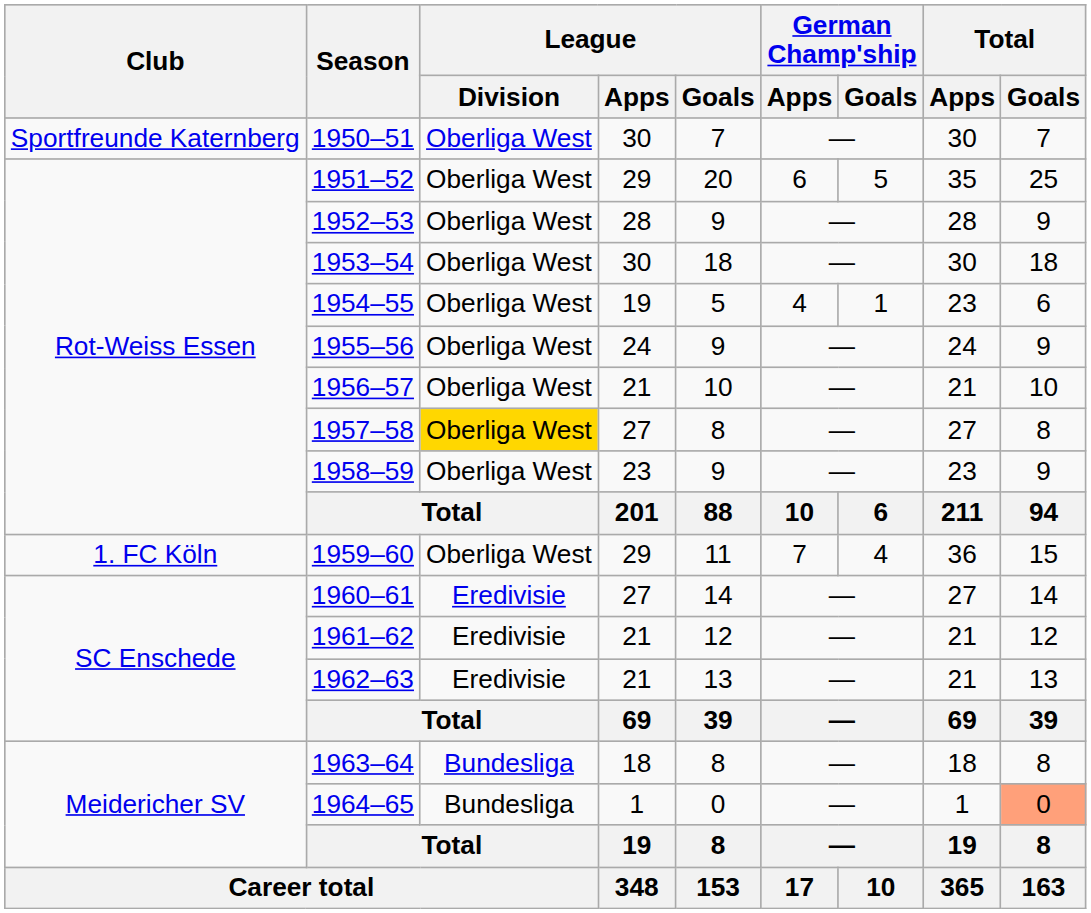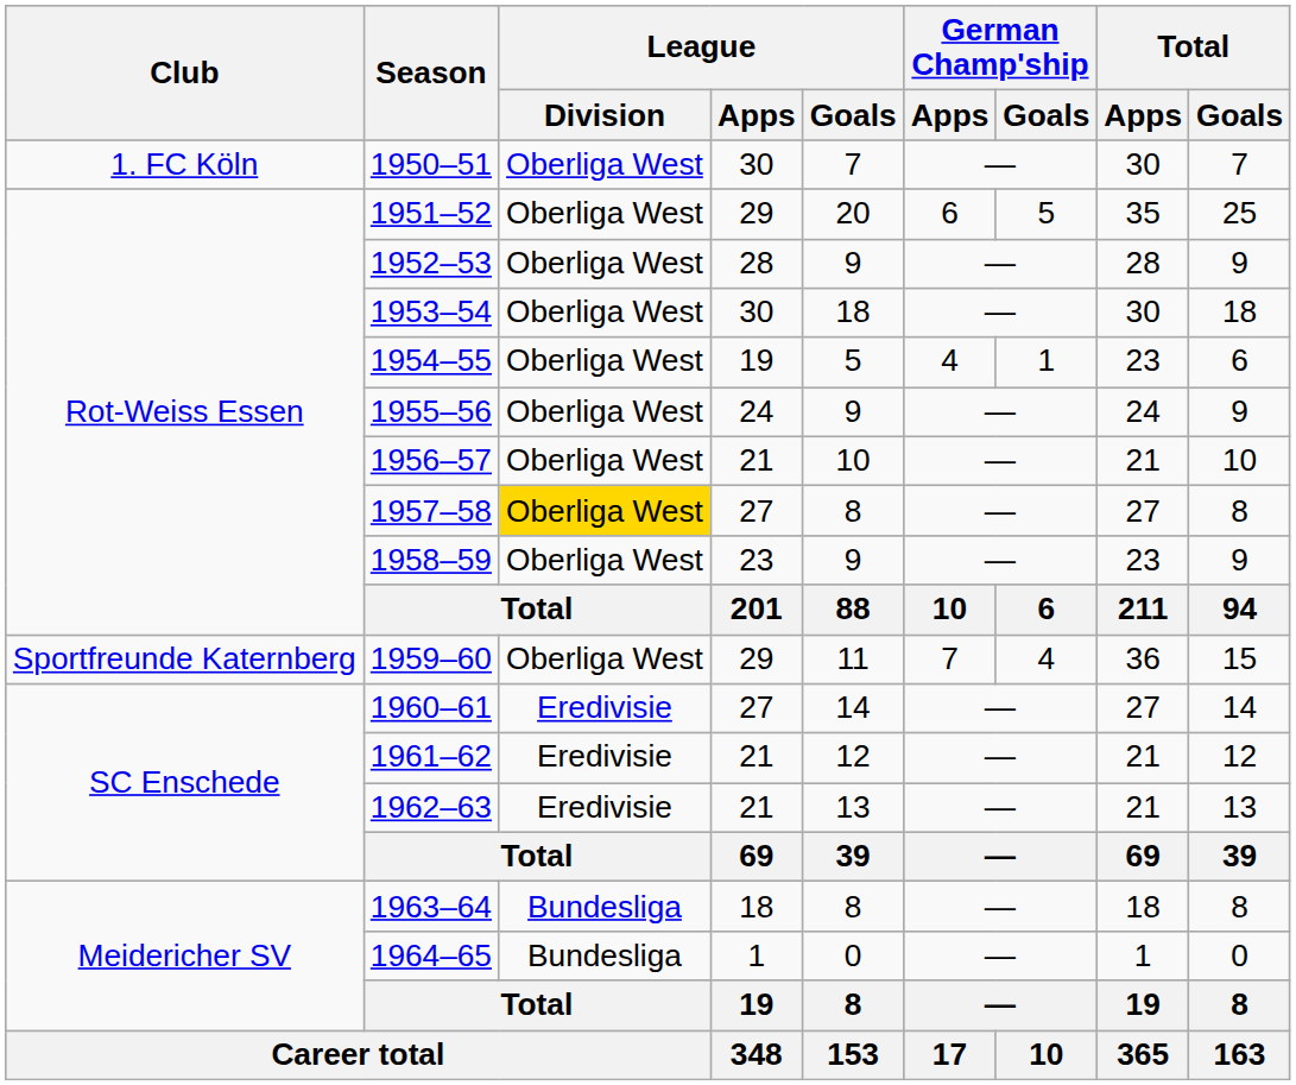 <table class="wikitable" style="text-align:center">
 <tr>
 <th rowspan="2">Club</th>
 <th rowspan="2">Season</th>
 <th colspan="3">League</th>
 <th colspan="2"><a href='#'>German<br>Champ'ship</a></th>
 <th colspan="2">Total</th>
 </tr>
 <tr>
 <th>Division</th>
 <th>Apps</th>
 <th>Goals</th>
 <th>Apps</th>
 <th>Goals</th>
 <th>Apps</th>
 <th>Goals</th>
 </tr>
 <tr>
-<td><a href='#'>Sportfreunde Katernberg</a></td>
+<td><a href='#'>1. FC Köln</a></td>
 <td><a href='#'>1950–51</a></td>
 <td><a href='#'>Oberliga West</a></td>
 <td>30</td>
 <td>7</td>
 <td colspan="2">—</td>
 <td>30</td>
 <td>7</td>
 </tr>
 <tr>
 <td rowspan="9"><a href='#'>Rot-Weiss Essen</a></td>
 <td><a href='#'>1951–52</a></td>
 <td>Oberliga West</td>
 <td>29</td>
 <td>20</td>
 <td>6</td>
 <td>5</td>
 <td>35</td>
 <td>25</td>
 </tr>
 <tr>
 <td><a href='#'>1952–53</a></td>
 <td>Oberliga West</td>
 <td>28</td>
 <td>9</td>
 <td colspan="2">—</td>
 <td>28</td>
 <td>9</td>
 </tr>
 <tr>
 <td><a href='#'>1953–54</a></td>
 <td>Oberliga West</td>
 <td>30</td>
 <td>18</td>
 <td colspan="2">—</td>
 <td>30</td>
 <td>18</td>
 </tr>
 <tr>
 <td><a href='#'>1954–55</a></td>
 <td>Oberliga West</td>
 <td>19</td>
 <td>5</td>
 <td>4</td>
 <td>1</td>
 <td>23</td>
 <td>6</td>
 </tr>
 <tr>
 <td><a href='#'>1955–56</a></td>
 <td>Oberliga West</td>
 <td>24</td>
 <td>9</td>
 <td colspan="2">—</td>
 <td>24</td>
 <td>9</td>
 </tr>
 <tr>
 <td><a href='#'>1956–57</a></td>
 <td>Oberliga West</td>
 <td>21</td>
 <td>10</td>
 <td colspan="2">—</td>
 <td>21</td>
 <td>10</td>
 </tr>
 <tr>
 <td><a href='#'>1957–58</a></td>
 <td style="background: gold;">Oberliga West</td>
 <td>27</td>
 <td>8</td>
 <td colspan="2">—</td>
 <td>27</td>
 <td>8</td>
 </tr>
 <tr>
 <td><a href='#'>1958–59</a></td>
 <td>Oberliga West</td>
 <td>23</td>
 <td>9</td>
 <td colspan="2">—</td>
 <td>23</td>
 <td>9</td>
 </tr>
 <tr>
 <th colspan="2">Total</th>
 <th>201</th>
 <th>88</th>
 <th>10</th>
 <th>6</th>
 <th>211</th>
 <th>94</th>
 </tr>
 <tr>
-<td><a href='#'>1. FC Köln</a></td>
+<td><a href='#'>Sportfreunde Katernberg</a></td>
 <td><a href='#'>1959–60</a></td>
 <td>Oberliga West</td>
 <td>29</td>
 <td>11</td>
 <td>7</td>
 <td>4</td>
 <td>36</td>
 <td>15</td>
 </tr>
 <tr>
 <td rowspan="4"><a href='#'>SC Enschede</a></td>
 <td><a href='#'>1960–61</a></td>
 <td><a href='#'>Eredivisie</a></td>
 <td>27</td>
 <td>14</td>
 <td colspan="2">—</td>
 <td>27</td>
 <td>14</td>
 </tr>
 <tr>
 <td><a href='#'>1961–62</a></td>
 <td>Eredivisie</td>
 <td>21</td>
 <td>12</td>
 <td colspan="2">—</td>
 <td>21</td>
 <td>12</td>
 </tr>
 <tr>
 <td><a href='#'>1962–63</a></td>
 <td>Eredivisie</td>
 <td>21</td>
 <td>13</td>
 <td colspan="2">—</td>
 <td>21</td>
 <td>13</td>
 </tr>
 <tr>
 <th colspan="2">Total</th>
 <th>69</th>
 <th>39</th>
 <th colspan="2">—</th>
 <th>69</th>
 <th>39</th>
 </tr>
 <tr>
 <td rowspan="3"><a href='#'>Meidericher SV</a></td>
 <td><a href='#'>1963–64</a></td>
 <td><a href='#'>Bundesliga</a></td>
 <td>18</td>
 <td>8</td>
 <td colspan="2">—</td>
 <td>18</td>
 <td>8</td>
 </tr>
 <tr>
 <td><a href='#'>1964–65</a></td>
 <td>Bundesliga</td>
 <td>1</td>
 <td>0</td>
 <td colspan="2">—</td>
 <td>1</td>
-<td style="background: lightsalmon;">0</td>
+<td>0</td>
 </tr>
 <tr>
 <th colspan="2">Total</th>
 <th>19</th>
 <th>8</th>
 <th colspan="2">—</th>
 <th>19</th>
 <th>8</th>
 </tr>
 <tr>
 <th colspan="3">Career total</th>
 <th>348</th>
 <th>153</th>
 <th>17</th>
 <th>10</th>
 <th>365</th>
 <th>163</th>
 </tr>
 </table>
